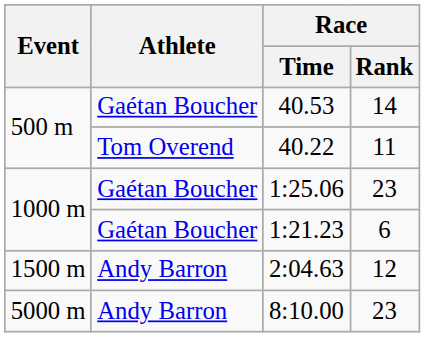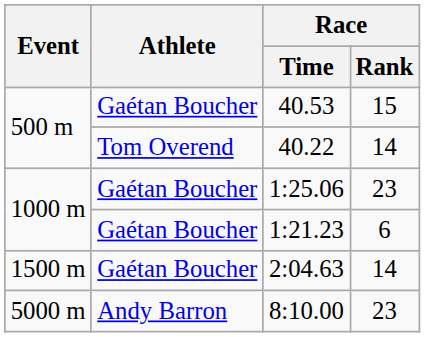 <table class="wikitable" border="1" style="font-size:90%">
 <tr>
 <th rowspan=2>Event</th>
 <th rowspan=2>Athlete</th>
 <th colspan=2>Race</th>
 </tr>
 <tr>
 <th>Time</th>
 <th>Rank</th>
 </tr>
 <tr>
 <td rowspan=2>500 m</td>
 <td><a href='#'>Gaétan Boucher</a></td>
 <td align=center>40.53</td>
-<td align=center>14</td>
+<td align=center>15</td>
 </tr>
 <tr>
 <td><a href='#'>Tom Overend</a></td>
 <td align=center>40.22</td>
-<td align=center>11</td>
+<td align=center>14</td>
 </tr>
 <tr>
 <td rowspan=2>1000 m</td>
 <td><a href='#'>Gaétan Boucher</a></td>
 <td align=center>1:25.06</td>
 <td align=center>23</td>
 </tr>
 <tr>
 <td><a href='#'>Gaétan Boucher</a></td>
 <td align=center>1:21.23</td>
 <td align=center>6</td>
 </tr>
 <tr>
 <td>1500 m</td>
-<td><a href='#'>Andy Barron</a></td>
+<td><a href='#'>Gaétan Boucher</a></td>
 <td align=center>2:04.63</td>
-<td align=center>12</td>
+<td align=center>14</td>
 </tr>
 <tr>
 <td>5000 m</td>
 <td><a href='#'>Andy Barron</a></td>
 <td align=center>8:10.00</td>
 <td align=center>23</td>
 </tr>
 </table>
